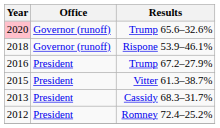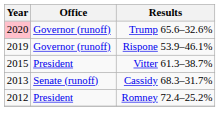 <table class=wikitable>
 <tr>
 <th width="30">Year</th>
 <th width="120">Office</th>
 <th width="140">Results</th>
 </tr>
 <tr>
 <td style="background: pink;">2020</td>
 <td><a href='#'>Governor (runoff)</a></td>
 <td align="right" ><a href='#'>Trump</a> 65.6–32.6%</td>
 </tr>
 <tr>
-<td>2018</td>
+<td>2019</td>
 <td><a href='#'>Governor (runoff)</a></td>
 <td align="right" ><a href='#'>Rispone</a> 53.9–46.1%</td>
-</tr>
-<tr>
-<td>2016</td>
-<td><a href='#'>President</a></td>
-<td align="right" ><a href='#'>Trump</a> 67.2–27.9%</td>
 </tr>
 <tr>
 <td>2015</td>
 <td><a href='#'>President</a></td>
 <td align="right" ><a href='#'>Vitter</a> 61.3–38.7%</td>
 </tr>
 <tr>
 <td>2013</td>
-<td><a href='#'>President</a></td>
+<td><a href='#'>Senate (runoff)</a></td>
 <td align="right" ><a href='#'>Cassidy</a> 68.3–31.7%</td>
 </tr>
 <tr>
 <td>2012</td>
 <td><a href='#'>President</a></td>
 <td align="right" ><a href='#'>Romney</a> 72.4–25.2%</td>
 </tr>
 <tr>
 </tr>
 </table>
